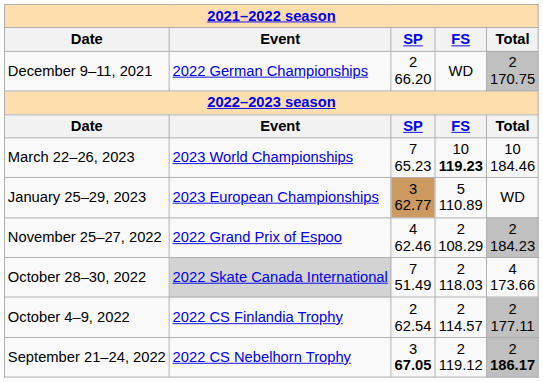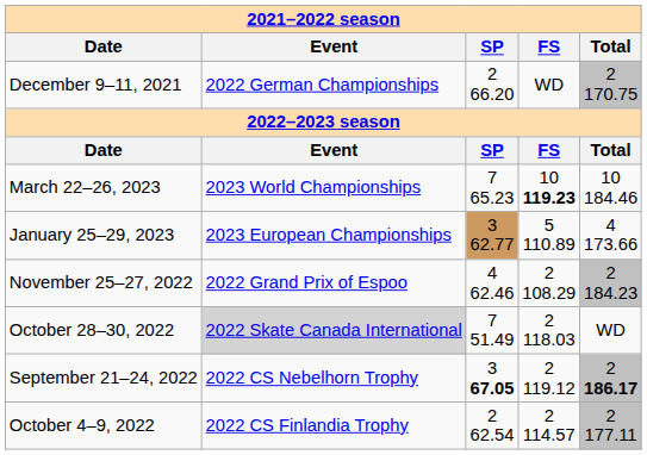 <table class="wikitable">
 <tr>
 <td style="background-color: #ffdead; " colspan=5 align=center><a href='#'><strong>2021–2022 season</strong></a></td>
 </tr>
 <tr>
 <th>Date</th>
 <th>Event</th>
 <th><a href='#'>SP</a></th>
 <th><a href='#'>FS</a></th>
 <th>Total</th>
 </tr>
 <tr>
 <td>December 9–11, 2021</td>
 <td><a href='#'>2022 German Championships</a></td>
 <td align=center>2 <br> 66.20</td>
 <td align=center>WD</td>
 <td align=center bgcolor=silver>2 <br> 170.75</td>
 </tr>
 <tr>
 <td style="background-color: #ffdead; " colspan=5 align=center><a href='#'><strong>2022–2023 season</strong></a></td>
 </tr>
 <tr>
 <th>Date</th>
 <th>Event</th>
 <th><a href='#'>SP</a></th>
 <th><a href='#'>FS</a></th>
 <th>Total</th>
 </tr>
 <tr>
 <td>March 22–26, 2023</td>
 <td><a href='#'>2023 World Championships</a></td>
 <td align=center>7 <br> 65.23</td>
 <td align=center>10 <br> <strong>119.23</strong></td>
 <td align=center>10 <br> 184.46</td>
 </tr>
 <tr>
 <td>January 25–29, 2023</td>
 <td><a href='#'>2023 European Championships</a></td>
 <td align=center bgcolor=ccc9966>3 <br> 62.77</td>
 <td align=center>5 <br> 110.89</td>
-<td align=center>WD</td>
+<td align=center>4 <br> 173.66</td>
 </tr>
 <tr>
 <td>November 25–27, 2022</td>
 <td><a href='#'>2022 Grand Prix of Espoo</a></td>
 <td align=center>4 <br> 62.46</td>
 <td align=center>2 <br> 108.29</td>
 <td align=center bgcolor=silver>2 <br> 184.23</td>
 </tr>
 <tr>
 <td>October 28–30, 2022</td>
 <td style="background: lightgrey;"><a href='#'>2022 Skate Canada International</a></td>
 <td align=center>7 <br> 51.49</td>
 <td align=center>2 <br> 118.03</td>
-<td align=center>4 <br> 173.66</td>
+<td align=center>WD</td>
+</tr>
+<tr>
+<td>September 21–24, 2022</td>
+<td><a href='#'>2022 CS Nebelhorn Trophy</a></td>
+<td align=center>3 <br> <strong>67.05</strong></td>
+<td align=center>2 <br> 119.12</td>
+<td align=center bgcolor=silver>2 <br> <strong>186.17</strong></td>
 </tr>
 <tr>
 <td>October 4–9, 2022</td>
 <td><a href='#'>2022 CS Finlandia Trophy</a></td>
 <td align=center>2 <br> 62.54</td>
 <td align=center>2 <br> 114.57</td>
 <td align=center bgcolor=silver>2 <br> 177.11</td>
 </tr>
-<tr>
-<td>September 21–24, 2022</td>
-<td><a href='#'>2022 CS Nebelhorn Trophy</a></td>
-<td align=center>3 <br> <strong>67.05</strong></td>
-<td align=center>2 <br> 119.12</td>
-<td align=center bgcolor=silver>2 <br> <strong>186.17</strong></td>
-</tr>
 </table>
